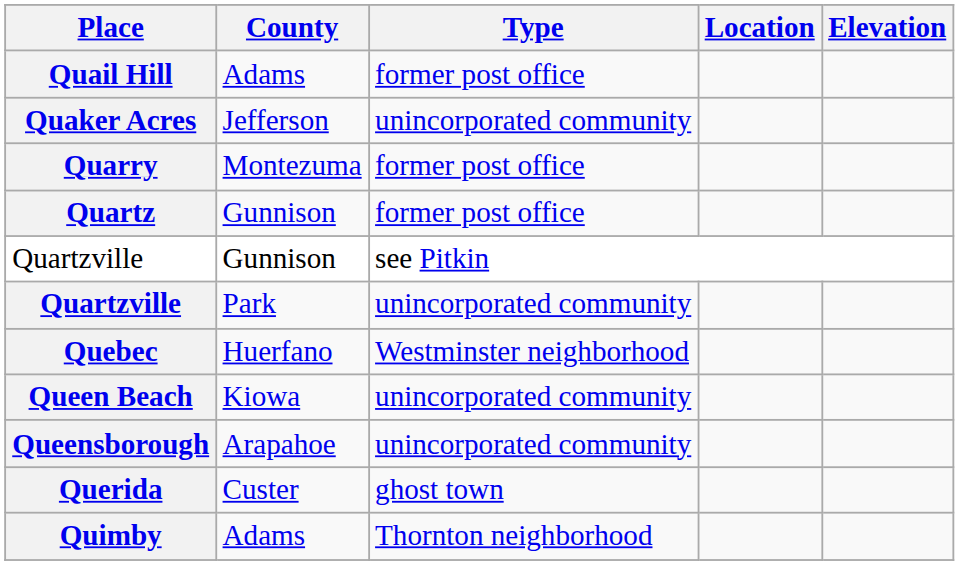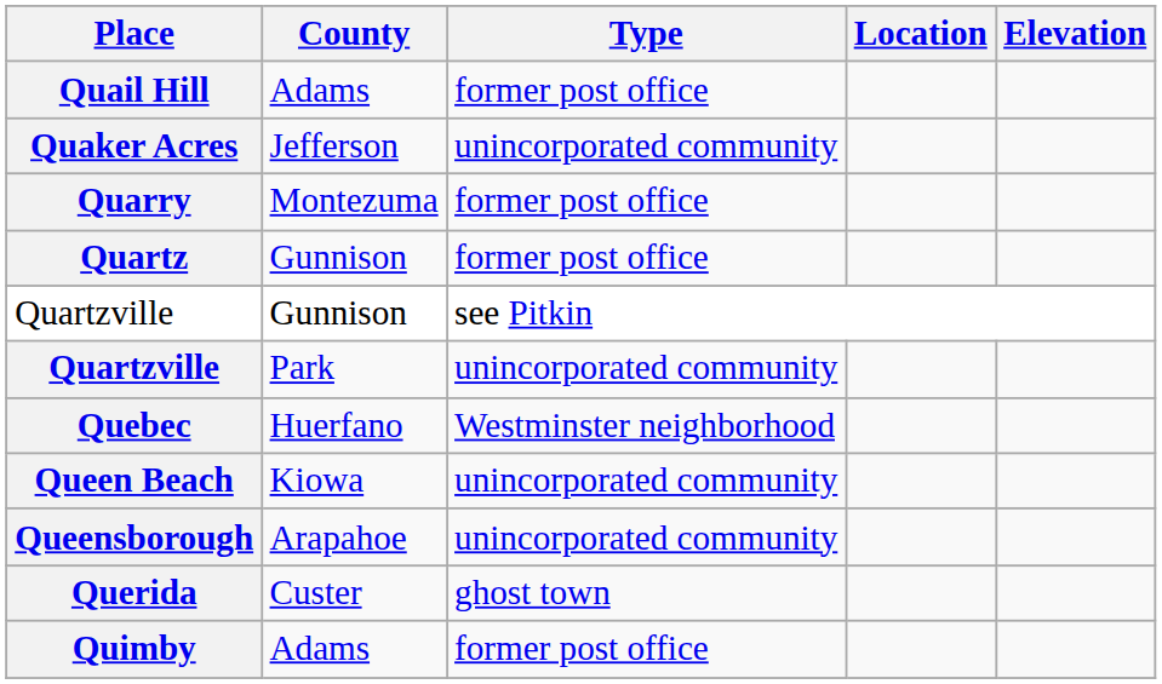 <table class="wikitable sortable  plainrowheaders" style="margin:auto;">
 <tr>
 <th scope=col><a href='#'>Place</a></th>
 <th scope=col><a href='#'>County</a></th>
 <th scope=col><a href='#'>Type</a></th>
 <th scope=col><a href='#'>Location</a></th>
 <th scope=col><a href='#'>Elevation</a></th>
 </tr>
 <tr>
 <th scope=row><a href='#'>Quail Hill</a></th>
 <td><a href='#'>Adams</a></td>
 <td><a href='#'>former post office</a></td>
 <td></td>
 <td align=right></td>
 </tr>
 <tr>
 <th scope=row><a href='#'>Quaker Acres</a></th>
 <td><a href='#'>Jefferson</a></td>
 <td><a href='#'>unincorporated community</a></td>
 <td></td>
 <td align=right></td>
 </tr>
 <tr>
 <th scope=row><a href='#'>Quarry</a></th>
 <td><a href='#'>Montezuma</a></td>
 <td><a href='#'>former post office</a></td>
 <td></td>
 <td></td>
 </tr>
 <tr>
 <th scope=row><a href='#'>Quartz</a></th>
 <td><a href='#'>Gunnison</a></td>
 <td><a href='#'>former post office</a></td>
 <td></td>
 <td></td>
 </tr>
 <tr bgcolor=white>
 <td>Quartzville</td>
 <td>Gunnison</td>
 <td colspan=3>see <a href='#'>Pitkin</a></td>
 </tr>
 <tr>
 <th scope=row><a href='#'>Quartzville</a></th>
 <td><a href='#'>Park</a></td>
 <td><a href='#'>unincorporated community</a></td>
 <td></td>
 <td align=right></td>
 </tr>
 <tr>
 <th scope=row><a href='#'>Quebec</a></th>
 <td><a href='#'>Huerfano</a></td>
 <td><a href='#'>Westminster neighborhood</a></td>
 <td></td>
 <td></td>
 </tr>
 <tr>
 <th scope=row><a href='#'>Queen Beach</a></th>
 <td><a href='#'>Kiowa</a></td>
 <td><a href='#'>unincorporated community</a></td>
 <td></td>
 <td></td>
 </tr>
 <tr>
 <th scope=row><a href='#'>Queensborough</a></th>
 <td><a href='#'>Arapahoe</a></td>
 <td><a href='#'>unincorporated community</a></td>
 <td></td>
 <td align=right></td>
 </tr>
 <tr>
 <th scope=row><a href='#'>Querida</a></th>
 <td><a href='#'>Custer</a></td>
 <td><a href='#'>ghost town</a></td>
 <td></td>
 <td align=right></td>
 </tr>
 <tr>
 <th scope=row><a href='#'>Quimby</a></th>
 <td><a href='#'>Adams</a></td>
-<td><a href='#'>Thornton neighborhood</a></td>
+<td><a href='#'>former post office</a></td>
 <td></td>
 <td align=right></td>
 </tr>
 </table>
